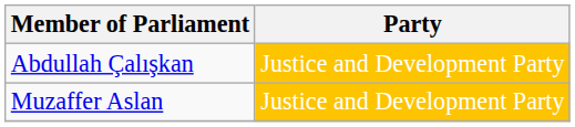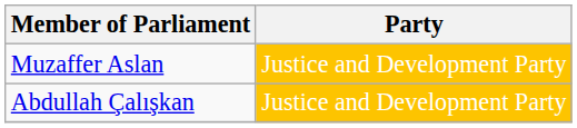 <table class="wikitable">
 <tr>
 <th>Member of Parliament</th>
 <th>Party</th>
 </tr>
 <tr>
-<td><a href='#'>Abdullah Çalışkan</a></td>
+<td><a href='#'>Muzaffer Aslan</a></td>
 <td style="background:#FDC400; color:white">Justice and Development Party</td>
 </tr>
 <tr>
-<td><a href='#'>Muzaffer Aslan</a></td>
+<td><a href='#'>Abdullah Çalışkan</a></td>
 <td style="background:#FDC400; color:white">Justice and Development Party</td>
 </tr>
 <tr>
 </tr>
 </table>
